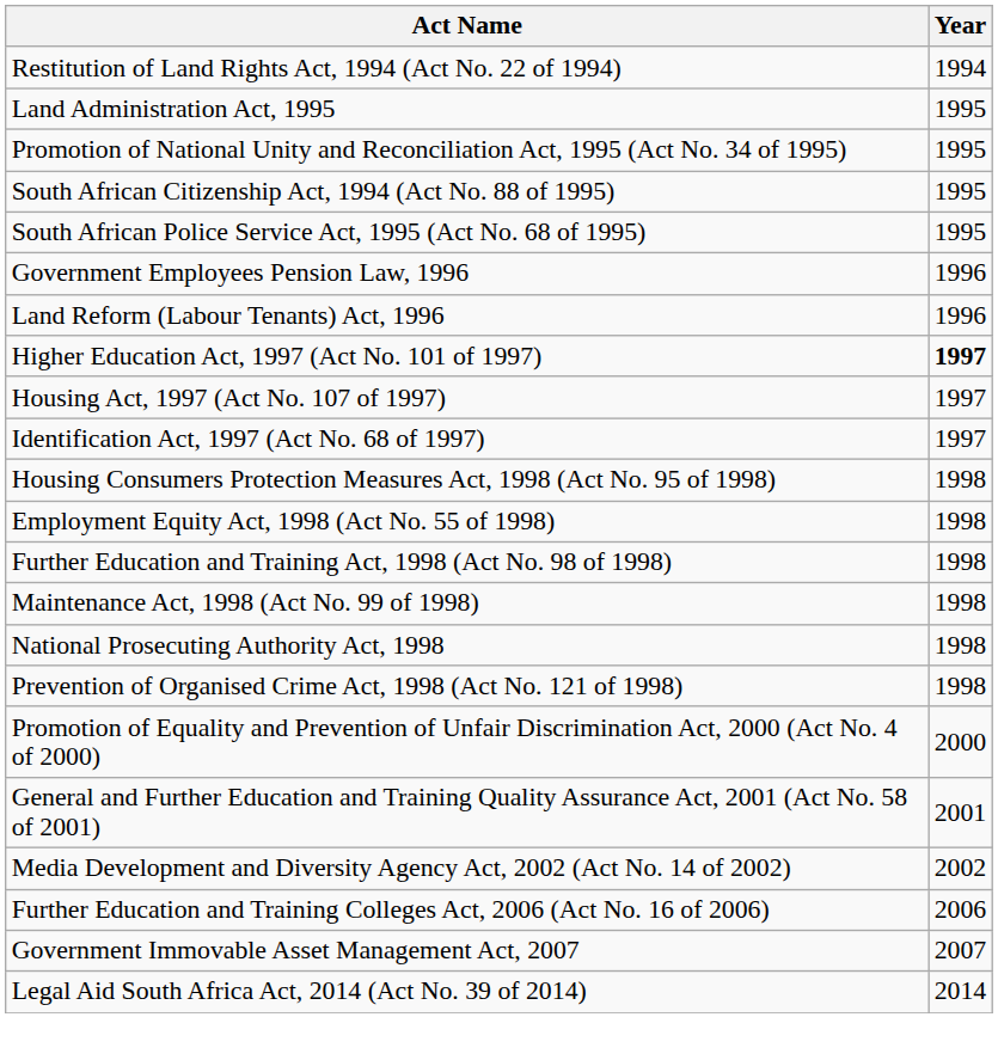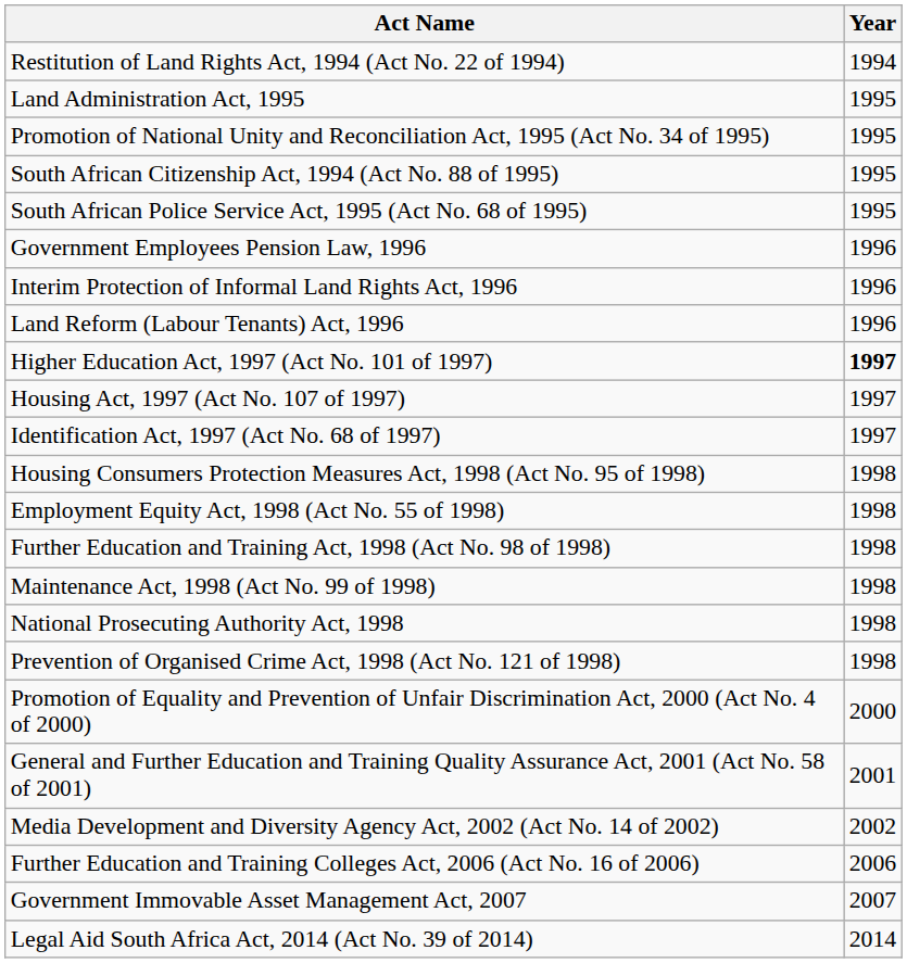 <table class="wikitable">
 <tr>
 <th>Act Name</th>
 <th>Year</th>
 </tr>
 <tr>
 <td>Restitution of Land Rights Act, 1994 (Act No. 22 of 1994)</td>
 <td>1994</td>
 </tr>
 <tr>
 <td>Land Administration Act, 1995</td>
 <td>1995</td>
 </tr>
 <tr>
 <td>Promotion of National Unity and Reconciliation Act, 1995 (Act No. 34 of 1995)</td>
 <td>1995</td>
 </tr>
 <tr>
 <td>South African Citizenship Act, 1994 (Act No. 88 of 1995)</td>
 <td>1995</td>
 </tr>
 <tr>
 <td>South African Police Service Act, 1995 (Act No. 68 of 1995)</td>
 <td>1995</td>
 </tr>
 <tr>
 <td>Government Employees Pension Law, 1996</td>
+<td>1996</td>
+</tr>
+<tr>
+<td>Interim Protection of Informal Land Rights Act, 1996</td>
 <td>1996</td>
 </tr>
 <tr>
 <td>Land Reform (Labour Tenants) Act, 1996</td>
 <td>1996</td>
 </tr>
 <tr>
 <td>Higher Education Act, 1997 (Act No. 101 of 1997)</td>
 <td><strong>1997</strong></td>
 </tr>
 <tr>
 <td>Housing Act, 1997 (Act No. 107 of 1997)</td>
 <td>1997</td>
 </tr>
 <tr>
 <td>Identification Act, 1997 (Act No. 68 of 1997)</td>
 <td>1997</td>
 </tr>
 <tr>
 <td>Housing Consumers Protection Measures Act, 1998 (Act No. 95 of 1998)</td>
 <td>1998</td>
 </tr>
 <tr>
 <td>Employment Equity Act, 1998 (Act No. 55 of 1998)</td>
 <td>1998</td>
 </tr>
 <tr>
 <td>Further Education and Training Act, 1998 (Act No. 98 of 1998)</td>
 <td>1998</td>
 </tr>
 <tr>
 <td>Maintenance Act, 1998 (Act No. 99 of 1998)</td>
 <td>1998</td>
 </tr>
 <tr>
 <td>National Prosecuting Authority Act, 1998</td>
 <td>1998</td>
 </tr>
 <tr>
 <td>Prevention of Organised Crime Act, 1998 (Act No. 121 of 1998)</td>
 <td>1998</td>
 </tr>
 <tr>
 <td>Promotion of Equality and Prevention of Unfair Discrimination Act, 2000 (Act No. 4 of 2000)</td>
 <td>2000</td>
 </tr>
 <tr>
 <td>General and Further Education and Training Quality Assurance Act, 2001 (Act No. 58 of 2001)</td>
 <td>2001</td>
 </tr>
 <tr>
 <td>Media Development and Diversity Agency Act, 2002 (Act No. 14 of 2002)</td>
 <td>2002</td>
 </tr>
 <tr>
 <td>Further Education and Training Colleges Act, 2006 (Act No. 16 of 2006)</td>
 <td>2006</td>
 </tr>
 <tr>
 <td>Government Immovable Asset Management Act, 2007</td>
 <td>2007</td>
 </tr>
 <tr>
 <td>Legal Aid South Africa Act, 2014 (Act No. 39 of 2014)</td>
 <td>2014</td>
 </tr>
 </table>
